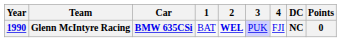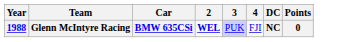 <table class="wikitable" style="text-align:center; font-size:85%">
 <tr>
 <th>Year</th>
 <th>Team</th>
 <th>Car</th>
-<th>1</th>
 <th>2</th>
 <th>3</th>
 <th>4</th>
 <th>DC</th>
 <th>Points</th>
 </tr>
 <tr>
-<th><a href='#'>1990</a></th>
+<th><a href='#'>1988</a></th>
 <th nowrap>Glenn McIntyre Racing</th>
 <th nowrap><a href='#'>BMW 635CSi</a></th>
-<td><a href='#'>BAT</a></td>
 <td><strong><a href='#'>WEL</a></strong></td>
 <td style="background:#CFCFFF;"><a href='#'>PUK</a><br></td>
 <td><a href='#'>FJI</a></td>
 <th>NC</th>
 <th>0</th>
 </tr>
 </table>
